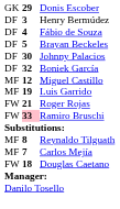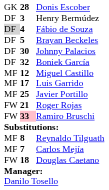 <table style = "font-size: 90%" cellspacing = "0" cellpadding = "0">
 <tr>
 <td colspan = 4></td>
 </tr>
 <tr>
 <th style="width:25px;"></th>
 <th style="width:25px;"></th>
 </tr>
 <tr>
 <td>GK</td>
-<td><strong>29</strong></td>
+<td><strong>28</strong></td>
 <td> <a href='#'>Donis Escober</a></td>
 </tr>
 <tr>
 <td>DF</td>
 <td><strong>3</strong></td>
 <td> Henry Bermúdez</td>
 </tr>
 <tr>
-<td>DF</td>
+<td style="background: lightgrey;">DF</td>
 <td><strong>4</strong></td>
 <td> <a href='#'>Fábio de Souza</a></td>
 </tr>
 <tr>
 <td>DF</td>
 <td><strong>5</strong></td>
 <td> <a href='#'>Brayan Beckeles</a></td>
 </tr>
 <tr>
 <td>DF</td>
 <td><strong>30</strong></td>
 <td> <a href='#'>Johnny Palacios</a></td>
 </tr>
 <tr>
 <td>DF</td>
 <td><strong>32</strong></td>
 <td> <a href='#'>Boniek García</a></td>
 </tr>
 <tr>
 <td>MF</td>
 <td><strong>12</strong></td>
 <td> <a href='#'>Miguel Castillo</a></td>
 <td></td>
 <td></td>
 </tr>
 <tr>
 <td>MF</td>
-<td><strong>19</strong></td>
+<td><strong>17</strong></td>
 <td> <a href='#'>Luis Garrido</a></td>
+</tr>
+<tr>
+<td>MF</td>
+<td><strong>25</strong></td>
+<td> <a href='#'>Javier Portillo</a></td>
+<td></td>
+<td></td>
+<td></td>
+<td></td>
 </tr>
 <tr>
 <td>FW</td>
 <td><strong>21</strong></td>
 <td> <a href='#'>Roger Rojas</a></td>
 <td></td>
 <td></td>
 </tr>
 <tr>
 <td>FW</td>
 <td style="background: pink;"><strong>33</strong></td>
 <td> <a href='#'>Ramiro Bruschi</a></td>
 </tr>
 <tr>
 <td colspan = 3><strong>Substitutions:</strong></td>
 </tr>
 <tr>
 <td>MF</td>
 <td><strong>8</strong></td>
 <td> <a href='#'>Reynaldo Tilguath</a></td>
 <td></td>
 <td></td>
 </tr>
 <tr>
 <td>MF</td>
 <td><strong>7</strong></td>
 <td> <a href='#'>Carlos Mejía</a></td>
 <td></td>
 <td></td>
 </tr>
 <tr>
 <td>FW</td>
 <td><strong>18</strong></td>
 <td> <a href='#'>Douglas Caetano</a></td>
 <td></td>
 <td></td>
 </tr>
 <tr>
 <td colspan = 3><strong>Manager:</strong></td>
 </tr>
 <tr>
 <td colspan = 3> <a href='#'>Danilo Tosello</a></td>
 </tr>
 </table>
